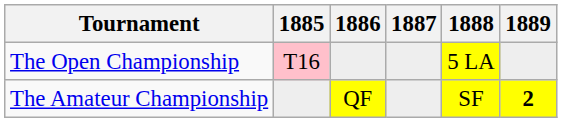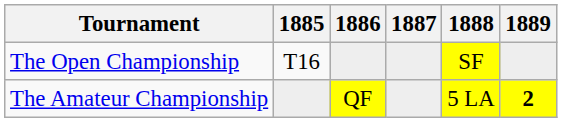 <table class="wikitable" style="font-size:95%;text-align:center;">
 <tr>
 <th>Tournament</th>
 <th>1885</th>
 <th>1886</th>
 <th>1887</th>
 <th>1888</th>
 <th>1889</th>
 </tr>
 <tr>
 <td align=left><a href='#'>The Open Championship</a></td>
-<td style="background: pink;">T16</td>
+<td>T16</td>
 <td style="background:#eeeeee;"></td>
 <td style="background:#eeeeee;"></td>
-<td style="background:yellow;">5 <span>LA</span></td>
+<td style="background:yellow;">SF</td>
 <td style="background:#eeeeee;"></td>
 </tr>
 <tr>
 <td align=left><a href='#'>The Amateur Championship</a></td>
 <td style="background:#eeeeee;"></td>
 <td style="background:yellow;">QF</td>
 <td style="background:#eeeeee;"></td>
-<td style="background:yellow;">SF</td>
+<td style="background:yellow;">5 <span>LA</span></td>
 <td style="background:yellow;"><strong>2</strong></td>
 </tr>
 </table>
